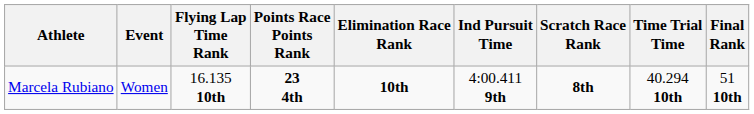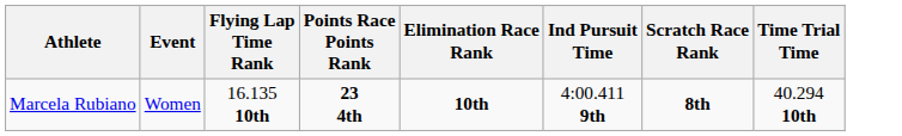 <table class="wikitable" border="1" style="font-size:90%">
 <tr>
 <th>Athlete</th>
 <th>Event</th>
 <th>Flying Lap<br>Time<br>Rank</th>
 <th>Points Race<br>Points<br>Rank</th>
 <th>Elimination Race<br>Rank</th>
 <th>Ind Pursuit<br>Time</th>
 <th>Scratch Race<br>Rank</th>
 <th>Time Trial<br>Time</th>
-<th>Final<br>Rank</th>
 </tr>
 <tr>
 <td><a href='#'>Marcela Rubiano</a></td>
 <td><a href='#'>Women</a></td>
 <td align=center>16.135<br><strong>10th</strong></td>
 <td align=center><strong>23</strong><br><strong>4th</strong></td>
 <td align=center><strong>10th</strong></td>
 <td align=center>4:00.411<br><strong>9th</strong></td>
 <td align=center><strong>8th</strong></td>
 <td align=center>40.294<br><strong>10th</strong></td>
-<td align=center>51<br><strong>10th</strong></td>
 </tr>
 </table>
